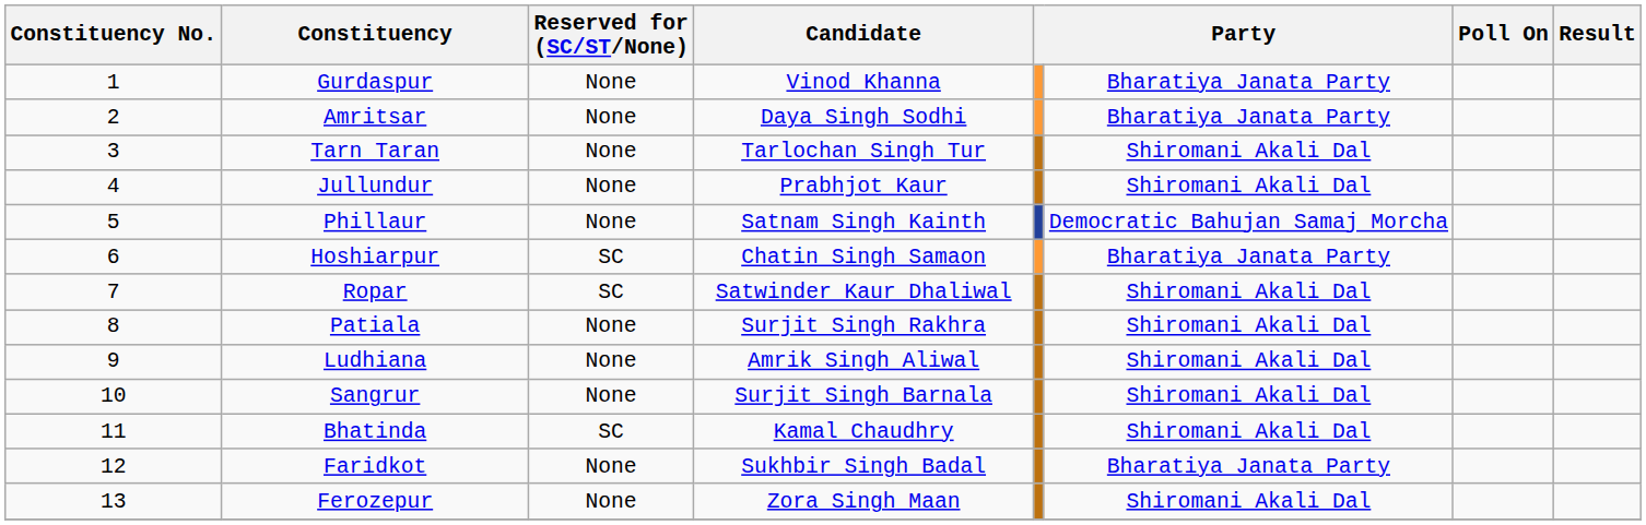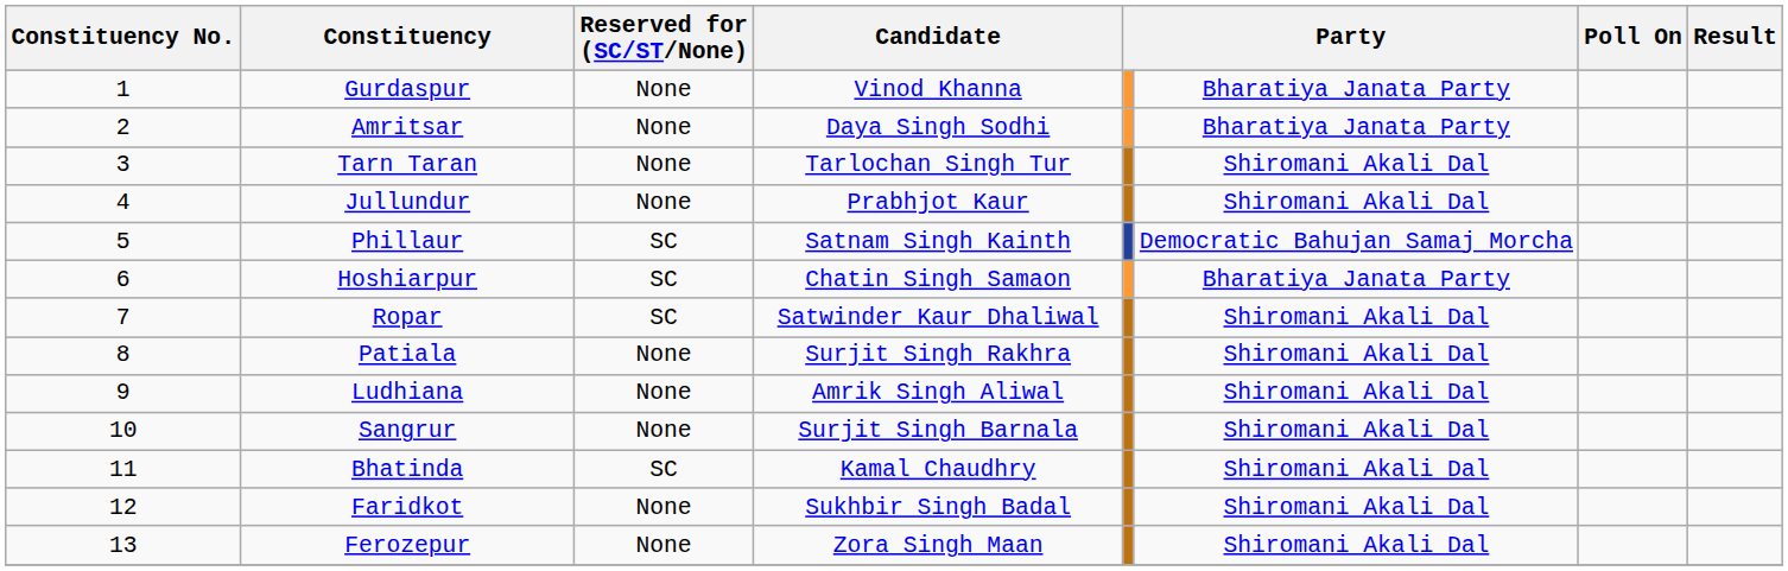 <table class="wikitable sortable" style="text-align:center">
 <tr>
 <th>Constituency No.</th>
 <th style="width:180px;">Constituency</th>
 <th>Reserved for<br>(<a href='#'>SC/ST</a>/None)</th>
 <th style="width:200px;">Candidate</th>
 <th colspan="2">Party</th>
 <th>Poll On</th>
 <th>Result</th>
 </tr>
 <tr>
 <td>1</td>
 <td><a href='#'>Gurdaspur</a></td>
 <td>None</td>
 <td><a href='#'>Vinod Khanna</a></td>
 <td bgcolor=#FF9933></td>
 <td><a href='#'>Bharatiya Janata Party</a></td>
 <td></td>
 <td></td>
 </tr>
 <tr>
 <td>2</td>
 <td><a href='#'>Amritsar</a></td>
 <td>None</td>
 <td><a href='#'>Daya Singh Sodhi</a></td>
 <td bgcolor=#FF9933></td>
 <td><a href='#'>Bharatiya Janata Party</a></td>
 <td></td>
 <td></td>
 </tr>
 <tr>
 <td>3</td>
 <td><a href='#'>Tarn Taran</a></td>
 <td>None</td>
 <td><a href='#'>Tarlochan Singh Tur</a></td>
 <td bgcolor=#BD710F></td>
 <td><a href='#'>Shiromani Akali Dal</a></td>
 <td></td>
 <td></td>
 </tr>
 <tr>
 <td>4</td>
 <td><a href='#'>Jullundur</a></td>
 <td>None</td>
 <td><a href='#'>Prabhjot Kaur</a></td>
 <td bgcolor=#BD710F></td>
 <td><a href='#'>Shiromani Akali Dal</a></td>
 <td></td>
 <td></td>
 </tr>
 <tr>
 <td>5</td>
 <td><a href='#'>Phillaur</a></td>
-<td>None</td>
+<td>SC</td>
 <td><a href='#'>Satnam Singh Kainth</a></td>
 <td bgcolor=#22409A></td>
 <td><a href='#'>Democratic Bahujan Samaj Morcha</a></td>
 <td></td>
 <td></td>
 </tr>
 <tr>
 <td>6</td>
 <td><a href='#'>Hoshiarpur</a></td>
 <td>SC</td>
 <td><a href='#'>Chatin Singh Samaon</a></td>
 <td bgcolor=#FF9933></td>
 <td><a href='#'>Bharatiya Janata Party</a></td>
 <td></td>
 <td></td>
 </tr>
 <tr>
 <td>7</td>
 <td><a href='#'>Ropar</a></td>
 <td>SC</td>
 <td><a href='#'>Satwinder Kaur Dhaliwal</a></td>
 <td bgcolor=#BD710F></td>
 <td><a href='#'>Shiromani Akali Dal</a></td>
 <td></td>
 <td></td>
 </tr>
 <tr>
 <td>8</td>
 <td><a href='#'>Patiala</a></td>
 <td>None</td>
 <td><a href='#'>Surjit Singh Rakhra</a></td>
 <td bgcolor=#BD710F></td>
 <td><a href='#'>Shiromani Akali Dal</a></td>
 <td></td>
 <td></td>
 </tr>
 <tr>
 <td>9</td>
 <td><a href='#'>Ludhiana</a></td>
 <td>None</td>
 <td><a href='#'>Amrik Singh Aliwal</a></td>
 <td bgcolor=#BD710F></td>
 <td><a href='#'>Shiromani Akali Dal</a></td>
 <td></td>
 <td></td>
 </tr>
 <tr>
 <td>10</td>
 <td><a href='#'>Sangrur</a></td>
 <td>None</td>
 <td><a href='#'>Surjit Singh Barnala</a></td>
 <td bgcolor=#BD710F></td>
 <td><a href='#'>Shiromani Akali Dal</a></td>
 <td></td>
 <td></td>
 </tr>
 <tr>
 <td>11</td>
 <td><a href='#'>Bhatinda</a></td>
 <td>SC</td>
 <td><a href='#'>Kamal Chaudhry</a></td>
 <td bgcolor=#BD710F></td>
 <td><a href='#'>Shiromani Akali Dal</a></td>
 <td></td>
 <td></td>
 </tr>
 <tr>
 <td>12</td>
 <td><a href='#'>Faridkot</a></td>
 <td>None</td>
 <td><a href='#'>Sukhbir Singh Badal</a></td>
 <td bgcolor=#BD710F></td>
-<td><a href='#'>Bharatiya Janata Party</a></td>
+<td><a href='#'>Shiromani Akali Dal</a></td>
 <td></td>
 <td></td>
 </tr>
 <tr>
 <td>13</td>
 <td><a href='#'>Ferozepur</a></td>
 <td>None</td>
 <td><a href='#'>Zora Singh Maan</a></td>
 <td bgcolor=#BD710F></td>
 <td><a href='#'>Shiromani Akali Dal</a></td>
 <td></td>
 <td></td>
 </tr>
 <tr>
 </tr>
 </table>
